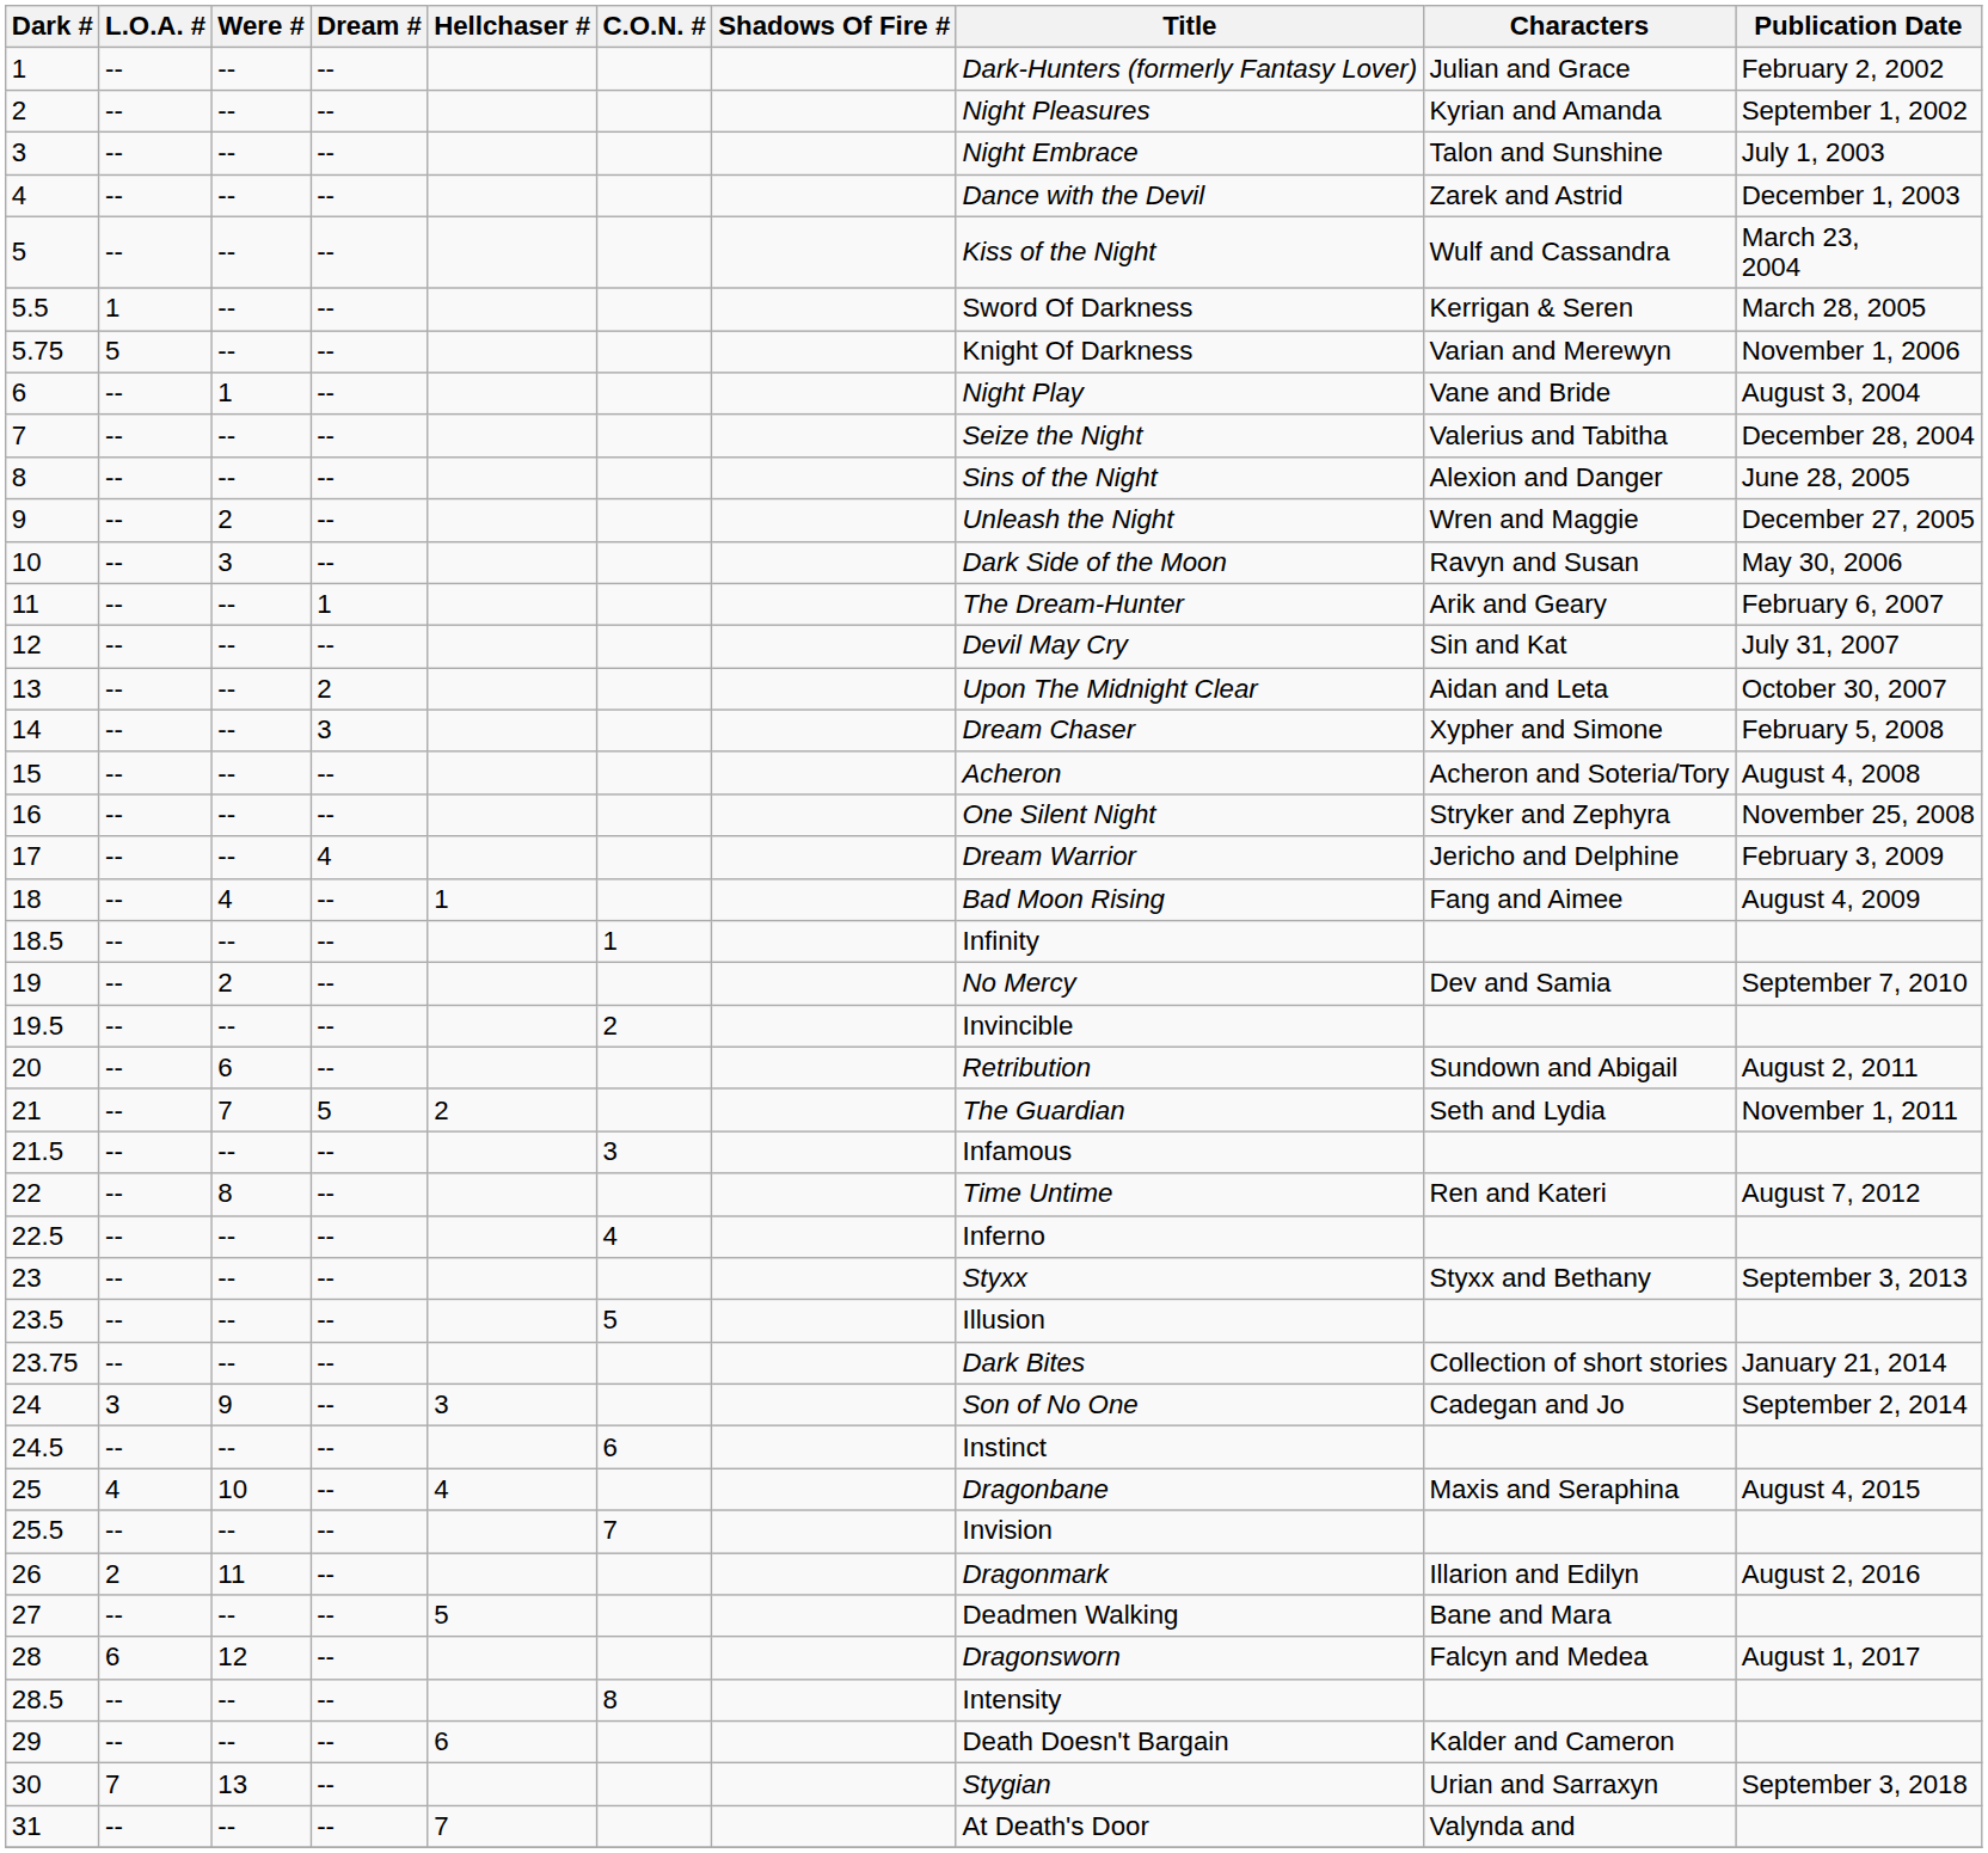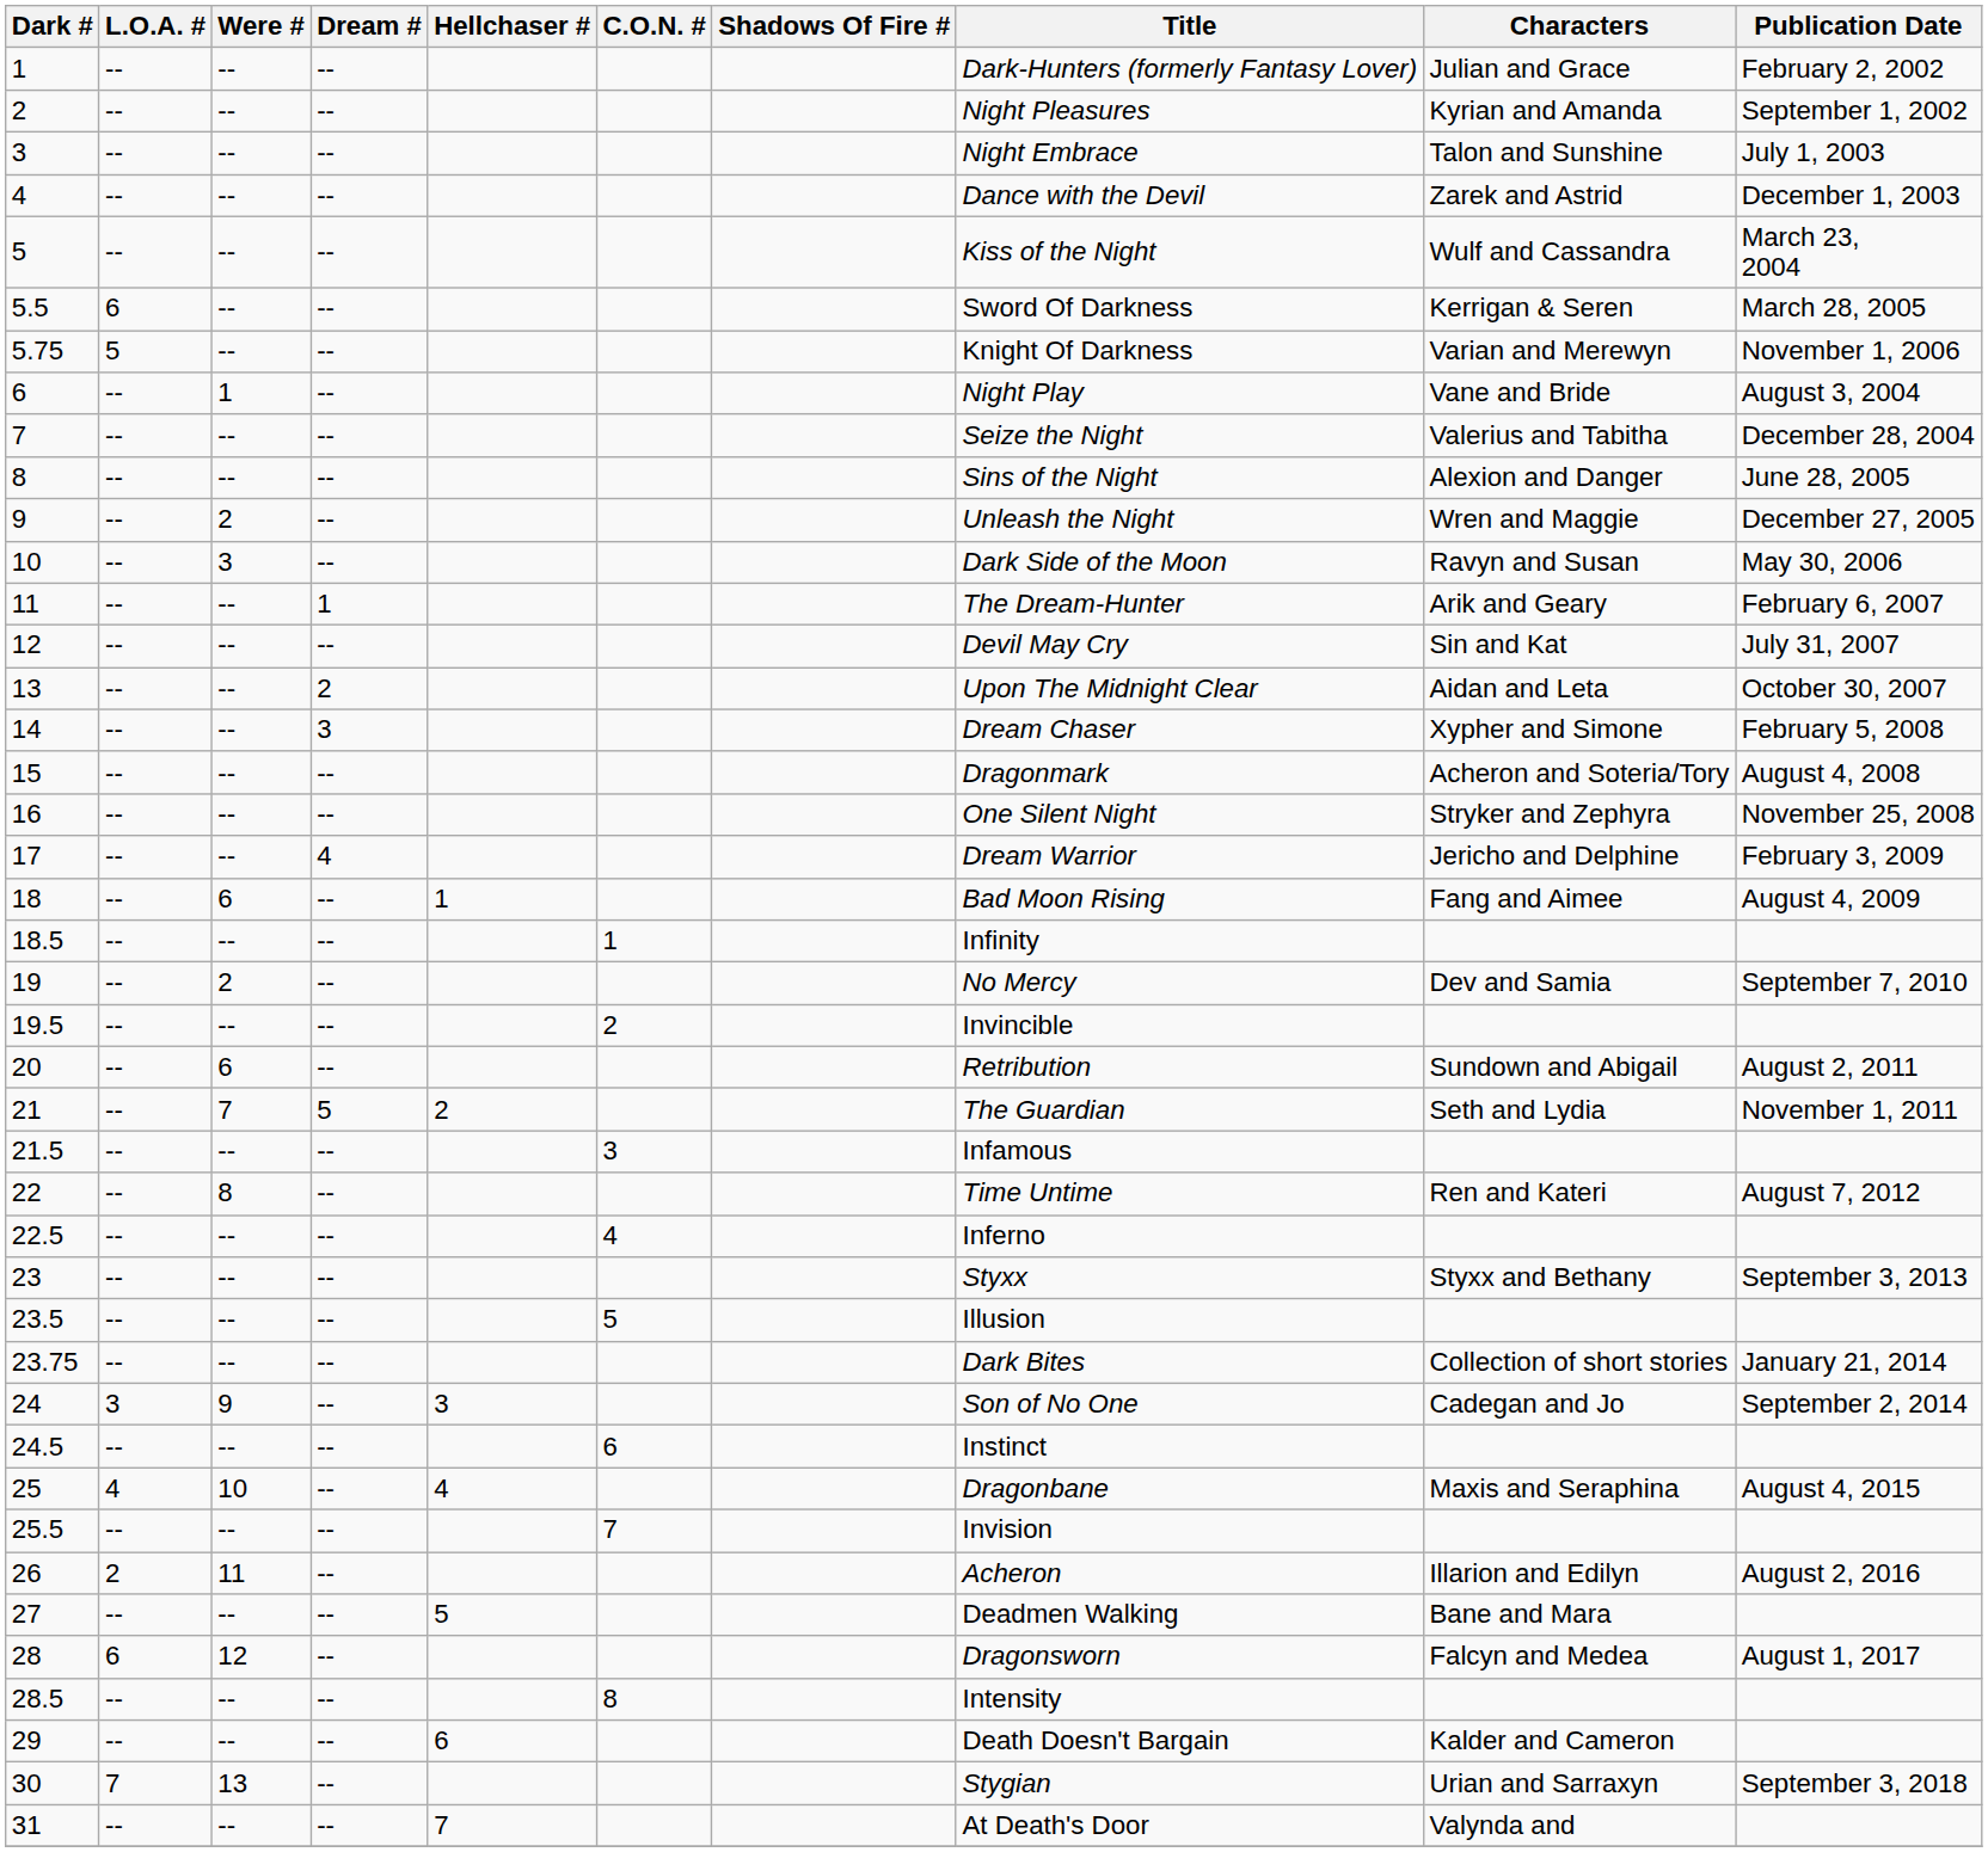 <table class="sortable wikitable">
 <tr>
 <th>Dark #</th>
 <th>L.O.A. #</th>
 <th>Were #</th>
 <th>Dream #</th>
 <th>Hellchaser #</th>
 <th>C.O.N. #</th>
 <th>Shadows Of Fire #</th>
 <th>Title</th>
 <th>Characters</th>
 <th>Publication Date</th>
 </tr>
 <tr>
 <td>1</td>
 <td>--</td>
 <td>--</td>
 <td>--</td>
 <td></td>
 <td></td>
 <td></td>
 <td><em>Dark-Hunters (formerly Fantasy Lover)</em></td>
 <td>Julian and Grace</td>
 <td>February 2, 2002</td>
 </tr>
 <tr>
 <td>2</td>
 <td>--</td>
 <td>--</td>
 <td>--</td>
 <td></td>
 <td></td>
 <td></td>
 <td><em>Night Pleasures</em></td>
 <td>Kyrian and Amanda</td>
 <td>September 1, 2002</td>
 </tr>
 <tr>
 <td>3</td>
 <td>--</td>
 <td>--</td>
 <td>--</td>
 <td></td>
 <td></td>
 <td></td>
 <td><em> Night Embrace</em></td>
 <td>Talon and Sunshine</td>
 <td>July 1, 2003</td>
 </tr>
 <tr>
 <td>4</td>
 <td>--</td>
 <td>--</td>
 <td>--</td>
 <td></td>
 <td></td>
 <td></td>
 <td><em>Dance with the Devil</em></td>
 <td>Zarek and Astrid</td>
 <td>December 1, 2003</td>
 </tr>
 <tr>
 <td>5</td>
 <td>--</td>
 <td>--</td>
 <td>--</td>
 <td></td>
 <td></td>
 <td></td>
 <td><em>Kiss of the Night</em></td>
 <td>Wulf and Cassandra</td>
 <td>March 23,<br>2004</td>
 </tr>
 <tr>
 <td>5.5</td>
-<td>1</td>
+<td>6</td>
 <td>--</td>
 <td>--</td>
 <td></td>
 <td></td>
 <td></td>
 <td>Sword Of Darkness</td>
 <td>Kerrigan & Seren</td>
 <td>March 28, 2005</td>
 </tr>
 <tr>
 <td>5.75</td>
 <td>5</td>
 <td>--</td>
 <td>--</td>
 <td></td>
 <td></td>
 <td></td>
 <td>Knight Of Darkness</td>
 <td>Varian and Merewyn</td>
 <td>November 1, 2006</td>
 </tr>
 <tr>
 <td>6</td>
 <td>--</td>
 <td>1</td>
 <td>--</td>
 <td></td>
 <td></td>
 <td></td>
 <td><em>Night Play</em></td>
 <td>Vane and Bride</td>
 <td>August 3, 2004</td>
 </tr>
 <tr>
 <td>7</td>
 <td>--</td>
 <td>--</td>
 <td>--</td>
 <td></td>
 <td></td>
 <td></td>
 <td><em>Seize the Night</em></td>
 <td>Valerius and Tabitha</td>
 <td>December 28, 2004</td>
 </tr>
 <tr>
 <td>8</td>
 <td>--</td>
 <td>--</td>
 <td>--</td>
 <td></td>
 <td></td>
 <td></td>
 <td><em>Sins of the Night</em></td>
 <td>Alexion and Danger</td>
 <td>June 28, 2005</td>
 </tr>
 <tr>
 <td>9</td>
 <td>--</td>
 <td>2</td>
 <td>--</td>
 <td></td>
 <td></td>
 <td></td>
 <td><em>Unleash the Night</em></td>
 <td>Wren and Maggie</td>
 <td>December 27, 2005</td>
 </tr>
 <tr>
 <td>10</td>
 <td>--</td>
 <td>3</td>
 <td>--</td>
 <td></td>
 <td></td>
 <td></td>
 <td><em> Dark Side of the Moon</em></td>
 <td>Ravyn and Susan</td>
 <td>May 30, 2006</td>
 </tr>
 <tr>
 <td>11</td>
 <td>--</td>
 <td>--</td>
 <td>1</td>
 <td></td>
 <td></td>
 <td></td>
 <td><em>The Dream-Hunter</em></td>
 <td>Arik and Geary</td>
 <td>February 6, 2007</td>
 </tr>
 <tr>
 <td>12</td>
 <td>--</td>
 <td>--</td>
 <td>--</td>
 <td></td>
 <td></td>
 <td></td>
 <td><em>Devil May Cry</em></td>
 <td>Sin and Kat</td>
 <td>July 31, 2007</td>
 </tr>
 <tr>
 <td>13</td>
 <td>--</td>
 <td>--</td>
 <td>2</td>
 <td></td>
 <td></td>
 <td></td>
 <td><em>Upon The Midnight Clear</em></td>
 <td>Aidan and Leta</td>
 <td>October 30, 2007</td>
 </tr>
 <tr>
 <td>14</td>
 <td>--</td>
 <td>--</td>
 <td>3</td>
 <td></td>
 <td></td>
 <td></td>
 <td><em>Dream Chaser</em></td>
 <td>Xypher and Simone</td>
 <td>February 5, 2008</td>
 </tr>
 <tr>
 <td>15</td>
 <td>--</td>
 <td>--</td>
 <td>--</td>
 <td></td>
 <td></td>
 <td></td>
-<td><em>Acheron</em></td>
+<td><em>Dragonmark</em></td>
 <td>Acheron and Soteria/Tory</td>
 <td>August 4, 2008</td>
 </tr>
 <tr>
 <td>16</td>
 <td>--</td>
 <td>--</td>
 <td>--</td>
 <td></td>
 <td></td>
 <td></td>
 <td><em>One Silent Night</em></td>
 <td>Stryker and Zephyra</td>
 <td>November 25, 2008</td>
 </tr>
 <tr>
 <td>17</td>
 <td>--</td>
 <td>--</td>
 <td>4</td>
 <td></td>
 <td></td>
 <td></td>
 <td><em>Dream Warrior</em></td>
 <td>Jericho and Delphine</td>
 <td>February 3, 2009</td>
 </tr>
 <tr>
 <td>18</td>
 <td>--</td>
-<td>4</td>
+<td>6</td>
 <td>--</td>
 <td>1</td>
 <td></td>
 <td></td>
 <td><em>Bad Moon Rising</em></td>
 <td>Fang and Aimee</td>
 <td>August 4, 2009</td>
 </tr>
 <tr>
 <td>18.5</td>
 <td>--</td>
 <td>--</td>
 <td>--</td>
 <td></td>
 <td>1</td>
 <td></td>
 <td>Infinity</td>
 <td></td>
 <td></td>
 </tr>
 <tr>
 <td>19</td>
 <td>--</td>
 <td>2</td>
 <td>--</td>
 <td></td>
 <td></td>
 <td></td>
 <td><em> No Mercy</em></td>
 <td>Dev and Samia</td>
 <td>September 7, 2010</td>
 </tr>
 <tr>
 <td>19.5</td>
 <td>--</td>
 <td>--</td>
 <td>--</td>
 <td></td>
 <td>2</td>
 <td></td>
 <td>Invincible</td>
 <td></td>
 <td></td>
 </tr>
 <tr>
 <td>20</td>
 <td>--</td>
 <td>6</td>
 <td>--</td>
 <td></td>
 <td></td>
 <td></td>
 <td><em> Retribution</em></td>
 <td>Sundown and Abigail</td>
 <td>August 2, 2011</td>
 </tr>
 <tr>
 <td>21</td>
 <td>--</td>
 <td>7</td>
 <td>5</td>
 <td>2</td>
 <td></td>
 <td></td>
 <td><em>The Guardian</em></td>
 <td>Seth and Lydia</td>
 <td>November 1, 2011</td>
 </tr>
 <tr>
 <td>21.5</td>
 <td>--</td>
 <td>--</td>
 <td>--</td>
 <td></td>
 <td>3</td>
 <td></td>
 <td>Infamous</td>
 <td></td>
 <td></td>
 </tr>
 <tr>
 <td>22</td>
 <td>--</td>
 <td>8</td>
 <td>--</td>
 <td></td>
 <td></td>
 <td></td>
 <td><em>Time Untime</em></td>
 <td>Ren and Kateri</td>
 <td>August 7, 2012</td>
 </tr>
 <tr>
 <td>22.5</td>
 <td>--</td>
 <td>--</td>
 <td>--</td>
 <td></td>
 <td>4</td>
 <td></td>
 <td>Inferno</td>
 <td></td>
 <td></td>
 </tr>
 <tr>
 <td>23</td>
 <td>--</td>
 <td>--</td>
 <td>--</td>
 <td></td>
 <td></td>
 <td></td>
 <td><em>Styxx</em></td>
 <td>Styxx and Bethany</td>
 <td>September 3, 2013</td>
 </tr>
 <tr>
 <td>23.5</td>
 <td>--</td>
 <td>--</td>
 <td>--</td>
 <td></td>
 <td>5</td>
 <td></td>
 <td>Illusion</td>
 <td></td>
 <td></td>
 </tr>
 <tr>
 <td>23.75</td>
 <td>--</td>
 <td>--</td>
 <td>--</td>
 <td></td>
 <td></td>
 <td></td>
 <td><em>Dark Bites</em></td>
 <td>Collection of short stories</td>
 <td>January 21, 2014</td>
 </tr>
 <tr>
 <td>24</td>
 <td>3</td>
 <td>9</td>
 <td>--</td>
 <td>3</td>
 <td></td>
 <td></td>
 <td><em>Son of No One</em></td>
 <td>Cadegan and Jo</td>
 <td>September 2, 2014</td>
 </tr>
 <tr>
 <td>24.5</td>
 <td>--</td>
 <td>--</td>
 <td>--</td>
 <td></td>
 <td>6</td>
 <td></td>
 <td>Instinct</td>
 <td></td>
 <td></td>
 </tr>
 <tr>
 <td>25</td>
 <td>4</td>
 <td>10</td>
 <td>--</td>
 <td>4</td>
 <td></td>
 <td></td>
 <td><em>Dragonbane</em></td>
 <td>Maxis and Seraphina</td>
 <td>August 4, 2015</td>
 </tr>
 <tr>
 <td>25.5</td>
 <td>--</td>
 <td>--</td>
 <td>--</td>
 <td></td>
 <td>7</td>
 <td></td>
 <td>Invision</td>
 <td></td>
 <td></td>
 </tr>
 <tr>
 <td>26</td>
 <td>2</td>
 <td>11</td>
 <td>--</td>
 <td></td>
 <td></td>
 <td></td>
-<td><em>Dragonmark</em></td>
+<td><em>Acheron</em></td>
 <td>Illarion and Edilyn</td>
 <td>August 2, 2016</td>
 </tr>
 <tr>
 <td>27</td>
 <td>--</td>
 <td>--</td>
 <td>--</td>
 <td>5</td>
 <td></td>
 <td></td>
 <td>Deadmen Walking</td>
 <td>Bane and Mara</td>
 <td></td>
 </tr>
 <tr>
 <td>28</td>
 <td>6</td>
 <td>12</td>
 <td>--</td>
 <td></td>
 <td></td>
 <td></td>
 <td><em>Dragonsworn</em></td>
 <td>Falcyn and Medea</td>
 <td>August 1, 2017</td>
 </tr>
 <tr>
 <td>28.5</td>
 <td>--</td>
 <td>--</td>
 <td>--</td>
 <td></td>
 <td>8</td>
 <td></td>
 <td>Intensity</td>
 <td></td>
 <td></td>
 </tr>
 <tr>
 <td>29</td>
 <td>--</td>
 <td>--</td>
 <td>--</td>
 <td>6</td>
 <td></td>
 <td></td>
 <td>Death Doesn't Bargain</td>
 <td>Kalder and Cameron</td>
 <td></td>
 </tr>
 <tr>
 <td>30</td>
 <td>7</td>
 <td>13</td>
 <td>--</td>
 <td></td>
 <td></td>
 <td></td>
 <td><em>Stygian</em></td>
 <td>Urian and Sarraxyn</td>
 <td>September 3, 2018</td>
 </tr>
 <tr>
 <td>31</td>
 <td>--</td>
 <td>--</td>
 <td>--</td>
 <td>7</td>
 <td></td>
 <td></td>
 <td>At Death's Door</td>
 <td>Valynda and</td>
 <td></td>
 </tr>
 <tr>
 </tr>
 </table>
